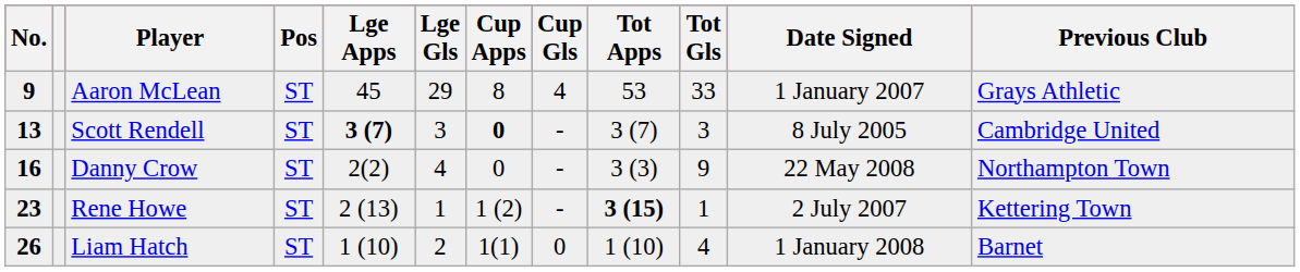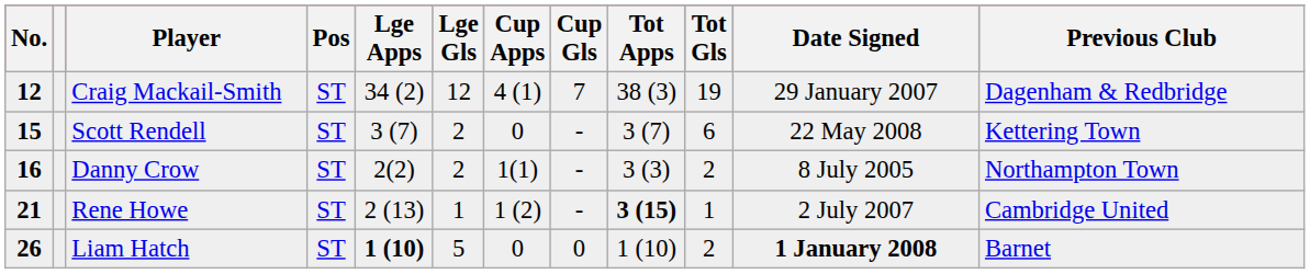 <table class="wikitable" width="95%">
 <tr bgcolor=#98285c>
 <th width=1%>No.</th>
 <th width=1%></th>
 <th !width=45%>Player</th>
 <th width=1%>Pos</th>
 <th !width=1%>Lge<br>Apps</th>
 <th width=1%>Lge<br>Gls</th>
 <th width=1%>Cup<br>Apps</th>
 <th width=1%>Cup<br>Gls</th>
 <th !width=1%>Tot<br>Apps</th>
 <th width=1%>Tot<br>Gls</th>
 <th width=19%>Date Signed</th>
 <th width=25%>Previous Club</th>
 </tr>
 <tr bgcolor=#EFEFEF>
-<td align=center><strong>9</strong></td>
+<td align=center><strong>12</strong></td>
 <td align=center></td>
-<td><a href='#'>Aaron McLean</a></td>
+<td><a href='#'>Craig Mackail-Smith</a></td>
 <td align=center><a href='#'>ST</a></td>
-<td align=center>45</td>
-<td align=center>29</td>
-<td align=center>8</td>
-<td align=center>4</td>
-<td align=center>53</td>
-<td align=center>33</td>
-<td align=center>1 January 2007</td>
-<td><a href='#'>Grays Athletic</a></td>
+<td align=center>34 (2)</td>
+<td align=center>12</td>
+<td align=center>4 (1)</td>
+<td align=center>7</td>
+<td align=center>38 (3)</td>
+<td align=center>19</td>
+<td align=center>29 January 2007</td>
+<td><a href='#'>Dagenham & Redbridge</a></td>
 </tr>
 <tr bgcolor=#EFEFEF>
-<td align=center><strong>13</strong></td>
+<td align=center><strong>15</strong></td>
 <td align=center></td>
 <td><a href='#'>Scott Rendell</a></td>
 <td align=center><a href='#'>ST</a></td>
-<td align=center><strong>3 (7)</strong></td>
-<td align=center>3</td>
-<td align=center><strong>0</strong></td>
+<td align=center>3 (7)</td>
+<td align=center>2</td>
+<td align=center>0</td>
 <td align=center>-</td>
 <td align=center>3 (7)</td>
-<td align=center>3</td>
-<td align=center>8 July 2005</td>
-<td><a href='#'>Cambridge United</a></td>
+<td align=center>6</td>
+<td align=center>22 May 2008</td>
+<td><a href='#'>Kettering Town</a></td>
 </tr>
 <tr bgcolor=#EFEFEF>
 <td align=center><strong>16</strong></td>
 <td align=center></td>
 <td><a href='#'>Danny Crow</a></td>
 <td align=center><a href='#'>ST</a></td>
 <td align=center>2(2)</td>
-<td align=center>4</td>
-<td align=center>0</td>
+<td align=center>2</td>
+<td align=center>1(1)</td>
 <td align=center>-</td>
 <td align=center>3 (3)</td>
-<td align=center>9</td>
-<td align=center>22 May 2008</td>
+<td align=center>2</td>
+<td align=center>8 July 2005</td>
 <td><a href='#'>Northampton Town</a></td>
 </tr>
 <tr bgcolor=#EFEFEF>
-<td align=center><strong>23</strong></td>
+<td align=center><strong>21</strong></td>
 <td align=center></td>
 <td><a href='#'>Rene Howe</a></td>
 <td align=center><a href='#'>ST</a></td>
 <td align=center>2 (13)</td>
 <td align=center>1</td>
 <td align=center>1 (2)</td>
 <td align=center>-</td>
 <td align=center><strong>3 (15)</strong></td>
 <td align=center>1</td>
 <td align=center>2 July 2007</td>
-<td><a href='#'>Kettering Town</a></td>
+<td><a href='#'>Cambridge United</a></td>
 </tr>
 <tr bgcolor=#EFEFEF>
 <td align=center><strong>26</strong></td>
 <td align=center></td>
 <td><a href='#'>Liam Hatch</a></td>
 <td align=center><a href='#'>ST</a></td>
+<td align=center><strong>1 (10)</strong></td>
+<td align=center>5</td>
+<td align=center>0</td>
+<td align=center>0</td>
 <td align=center>1 (10)</td>
 <td align=center>2</td>
-<td align=center>1(1)</td>
-<td align=center>0</td>
-<td align=center>1 (10)</td>
-<td align=center>4</td>
-<td align=center>1 January 2008</td>
+<td align=center><strong>1 January 2008</strong></td>
 <td><a href='#'>Barnet</a></td>
 </tr>
 </table>
